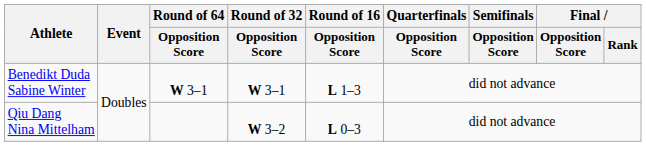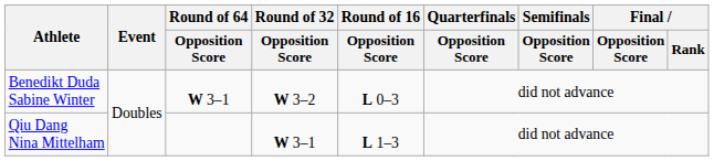 <table class=wikitable style=font-size:90%;text-align:center>
 <tr>
 <th rowspan=2>Athlete</th>
 <th rowspan=2>Event</th>
 <th>Round of 64</th>
 <th>Round of 32</th>
 <th>Round of 16</th>
 <th>Quarterfinals</th>
 <th>Semifinals</th>
 <th colspan=2>Final / </th>
 </tr>
 <tr style=font-size:95%>
 <th>Opposition<br>Score</th>
 <th>Opposition<br>Score</th>
 <th>Opposition<br>Score</th>
 <th>Opposition<br>Score</th>
 <th>Opposition<br>Score</th>
 <th>Opposition<br>Score</th>
 <th>Rank</th>
 </tr>
 <tr align=center>
 <td align=left><a href='#'>Benedikt Duda</a><br><a href='#'>Sabine Winter</a></td>
 <td align=left rowspan=2>Doubles</td>
 <td><br><strong>W</strong> 3–1</td>
-<td><br><strong>W</strong> 3–1</td>
-<td><br><strong>L</strong> 1–3</td>
+<td><br><strong>W</strong> 3–2</td>
+<td><br><strong>L</strong> 0–3</td>
 <td colspan=4>did not advance</td>
 </tr>
 <tr align=center>
 <td align=left><a href='#'>Qiu Dang</a><br><a href='#'>Nina Mittelham</a></td>
 <td></td>
-<td><br><strong>W</strong> 3–2</td>
-<td><br><strong>L</strong> 0–3</td>
+<td><br><strong>W</strong> 3–1</td>
+<td><br><strong>L</strong> 1–3</td>
 <td colspan=4>did not advance</td>
 </tr>
 </table>
